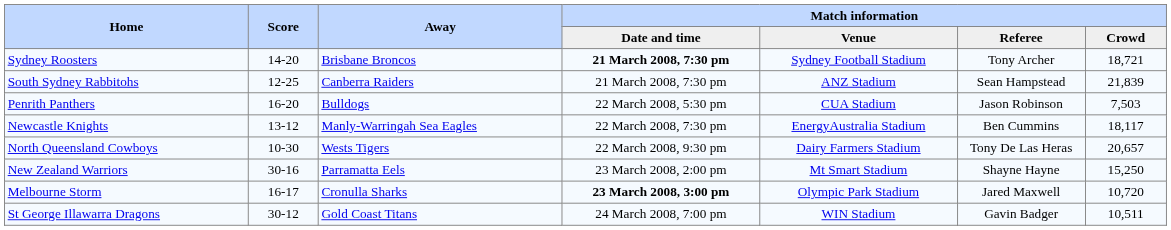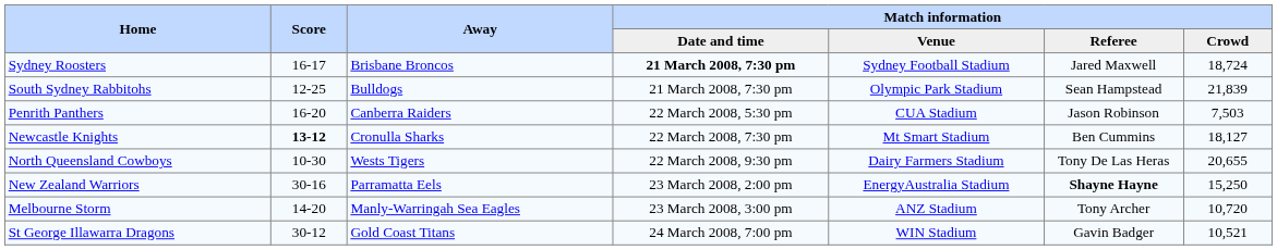 <table border=1 style="border-collapse:collapse; font-size:90%;" cellpadding=3 cellspacing=0 width=100%>
 <tr bgcolor=#C1D8FF>
 <th rowspan=2 width=21%>Home</th>
 <th rowspan=2 width=6%>Score</th>
 <th rowspan=2 width=21%>Away</th>
 <th colspan=6>Match information</th>
 </tr>
 <tr bgcolor=#EFEFEF>
 <th width=17%>Date and time</th>
 <th width=17%>Venue</th>
 <th width=11%>Referee</th>
 <th width=7%>Crowd</th>
 </tr>
 <tr align=center bgcolor=#F5FAFF>
 <td align=left> <a href='#'>Sydney Roosters</a></td>
-<td>14-20</td>
+<td>16-17</td>
 <td align=left> <a href='#'>Brisbane Broncos</a></td>
 <td><strong>21 March 2008, 7:30 pm</strong></td>
 <td><a href='#'>Sydney Football Stadium</a></td>
-<td>Tony Archer</td>
-<td>18,721</td>
+<td>Jared Maxwell</td>
+<td>18,724</td>
 </tr>
 <tr align=center bgcolor=#F5FAFF>
 <td align=left> <a href='#'>South Sydney Rabbitohs</a></td>
 <td>12-25</td>
-<td align=left> <a href='#'>Canberra Raiders</a></td>
+<td align=left> <a href='#'>Bulldogs</a></td>
 <td>21 March 2008, 7:30 pm</td>
-<td><a href='#'>ANZ Stadium</a></td>
+<td><a href='#'>Olympic Park Stadium</a></td>
 <td>Sean Hampstead</td>
 <td>21,839</td>
 </tr>
 <tr align=center bgcolor=#F5FAFF>
 <td align=left> <a href='#'>Penrith Panthers</a></td>
 <td>16-20</td>
-<td align=left> <a href='#'>Bulldogs</a></td>
+<td align=left> <a href='#'>Canberra Raiders</a></td>
 <td>22 March 2008, 5:30 pm</td>
 <td><a href='#'>CUA Stadium</a></td>
 <td>Jason Robinson</td>
 <td>7,503</td>
 </tr>
 <tr align=center bgcolor=#F5FAFF>
 <td align=left> <a href='#'>Newcastle Knights</a></td>
-<td>13-12</td>
-<td align=left> <a href='#'>Manly-Warringah Sea Eagles</a></td>
+<td><strong>13-12</strong></td>
+<td align=left> <a href='#'>Cronulla Sharks</a></td>
 <td>22 March 2008, 7:30 pm</td>
-<td><a href='#'>EnergyAustralia Stadium</a></td>
+<td><a href='#'>Mt Smart Stadium</a></td>
 <td>Ben Cummins</td>
-<td>18,117</td>
+<td>18,127</td>
 </tr>
 <tr align=center bgcolor=#F5FAFF>
 <td align=left> <a href='#'>North Queensland Cowboys</a></td>
 <td>10-30</td>
 <td align=left> <a href='#'>Wests Tigers</a></td>
 <td>22 March 2008, 9:30 pm</td>
 <td><a href='#'>Dairy Farmers Stadium</a></td>
 <td>Tony De Las Heras</td>
-<td>20,657</td>
+<td>20,655</td>
 </tr>
 <tr align=center bgcolor=#F5FAFF>
 <td align=left> <a href='#'>New Zealand Warriors</a></td>
 <td>30-16</td>
 <td align=left> <a href='#'>Parramatta Eels</a></td>
 <td>23 March 2008, 2:00 pm</td>
-<td><a href='#'>Mt Smart Stadium</a></td>
-<td>Shayne Hayne</td>
+<td><a href='#'>EnergyAustralia Stadium</a></td>
+<td><strong>Shayne Hayne</strong></td>
 <td>15,250</td>
 </tr>
 <tr align=center bgcolor=#F5FAFF>
 <td align=left> <a href='#'>Melbourne Storm</a></td>
-<td>16-17</td>
-<td align=left> <a href='#'>Cronulla Sharks</a></td>
-<td><strong>23 March 2008, 3:00 pm</strong></td>
-<td><a href='#'>Olympic Park Stadium</a></td>
-<td>Jared Maxwell</td>
+<td>14-20</td>
+<td align=left> <a href='#'>Manly-Warringah Sea Eagles</a></td>
+<td>23 March 2008, 3:00 pm</td>
+<td><a href='#'>ANZ Stadium</a></td>
+<td>Tony Archer</td>
 <td>10,720</td>
 </tr>
 <tr align=center bgcolor=#F5FAFF>
 <td align=left> <a href='#'>St George Illawarra Dragons</a></td>
 <td>30-12</td>
 <td align=left> <a href='#'>Gold Coast Titans</a></td>
 <td>24 March 2008, 7:00 pm</td>
 <td><a href='#'>WIN Stadium</a></td>
 <td>Gavin Badger</td>
-<td>10,511</td>
+<td>10,521</td>
 </tr>
 </table>
